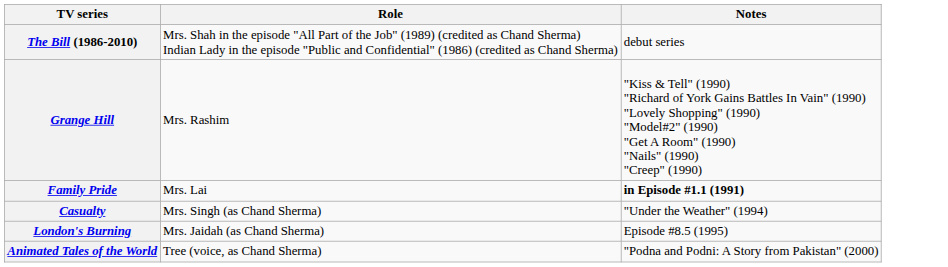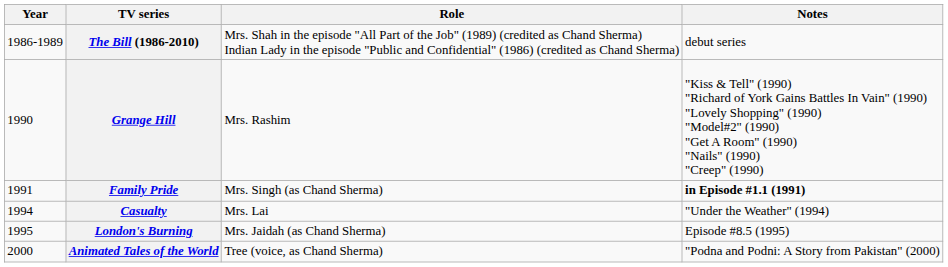 <table class="wikitable sortable plainrowheaders">
 <tr style="text-align:center;">
+<th scope="col">Year</th>
 <th scope="col">TV series</th>
 <th scope="col">Role</th>
 <th class="unsortable" scope="col">Notes</th>
 </tr>
 <tr>
+<td>1986-1989</td>
 <th scope="row"><em><a href='#'>The Bill</a></em> (1986-2010)</th>
 <td>Mrs. Shah in the episode "All Part of the Job" (1989) (credited as Chand Sherma)<br>Indian Lady in the episode "Public and Confidential" (1986) (credited as Chand Sherma)</td>
 <td>debut series</td>
 </tr>
 <tr>
+<td>1990</td>
 <th scope="row"><em><a href='#'>Grange Hill</a></em></th>
 <td>Mrs. Rashim</td>
 <td><br>"Kiss & Tell" (1990)<br>"Richard of York Gains Battles In Vain" (1990)<br>"Lovely Shopping" (1990)<br>"Model#2" (1990)<br>"Get A Room" (1990)<br>"Nails" (1990)<br>"Creep" (1990)</td>
 </tr>
 <tr>
+<td>1991</td>
 <th scope="row"><em><a href='#'>Family Pride</a></em></th>
-<td>Mrs. Lai</td>
+<td>Mrs. Singh (as Chand Sherma)</td>
 <td><strong>in Episode #1.1 (1991)</strong></td>
 </tr>
 <tr>
+<td>1994</td>
 <th scope="row"><em><a href='#'>Casualty</a></em></th>
-<td>Mrs. Singh (as Chand Sherma)</td>
+<td>Mrs. Lai</td>
 <td>"Under the Weather" (1994)</td>
 </tr>
 <tr>
+<td>1995</td>
 <th scope="row"><em><a href='#'>London's Burning</a></em></th>
 <td>Mrs. Jaidah (as Chand Sherma)</td>
 <td>Episode #8.5 (1995)</td>
 </tr>
 <tr>
+<td>2000</td>
 <th scope="row"><em><a href='#'>Animated Tales of the World</a></em></th>
 <td>Tree (voice, as Chand Sherma)</td>
 <td>"Podna and Podni: A Story from Pakistan" (2000)</td>
 </tr>
 </table>
